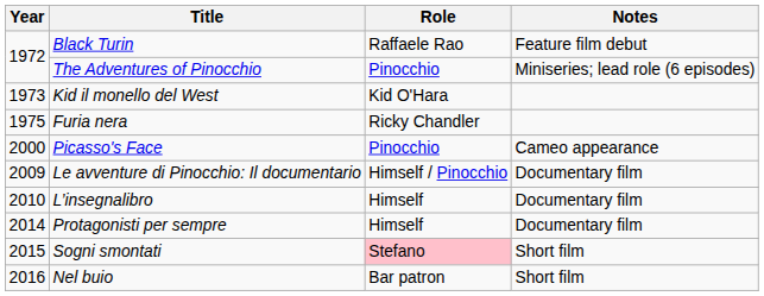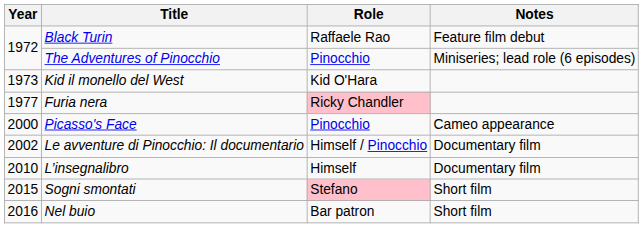 <table class="wikitable">
 <tr>
 <th>Year</th>
 <th>Title</th>
 <th>Role</th>
 <th>Notes</th>
 </tr>
 <tr>
 <td rowspan="2">1972</td>
 <td><em><a href='#'>Black Turin</a></em></td>
 <td>Raffaele Rao</td>
 <td>Feature film debut</td>
 </tr>
 <tr>
 <td><em><a href='#'>The Adventures of Pinocchio</a></em></td>
 <td><a href='#'>Pinocchio</a></td>
 <td>Miniseries; lead role (6 episodes)</td>
 </tr>
 <tr>
 <td>1973</td>
 <td><em>Kid il monello del West</em></td>
 <td>Kid O'Hara</td>
 <td></td>
 </tr>
 <tr>
-<td>1975</td>
+<td>1977</td>
 <td><em>Furia nera</em></td>
-<td>Ricky Chandler</td>
+<td style="background: pink;">Ricky Chandler</td>
 <td></td>
 </tr>
 <tr>
 <td>2000</td>
 <td><em><a href='#'>Picasso's Face</a></em></td>
 <td><a href='#'>Pinocchio</a></td>
 <td>Cameo appearance</td>
 </tr>
 <tr>
-<td>2009</td>
+<td>2002</td>
 <td><em>Le avventure di Pinocchio: Il documentario</em></td>
 <td>Himself / <a href='#'>Pinocchio</a></td>
 <td>Documentary film</td>
 </tr>
 <tr>
 <td>2010</td>
 <td><em>L’insegnalibro</em></td>
-<td>Himself</td>
-<td>Documentary film</td>
-</tr>
-<tr>
-<td>2014</td>
-<td><em>Protagonisti per sempre</em></td>
 <td>Himself</td>
 <td>Documentary film</td>
 </tr>
 <tr>
 <td>2015</td>
 <td><em>Sogni smontati</em></td>
 <td style="background: pink;">Stefano</td>
 <td>Short film</td>
 </tr>
 <tr>
 <td>2016</td>
 <td><em>Nel buio</em></td>
 <td>Bar patron</td>
 <td>Short film</td>
 </tr>
 </table>
